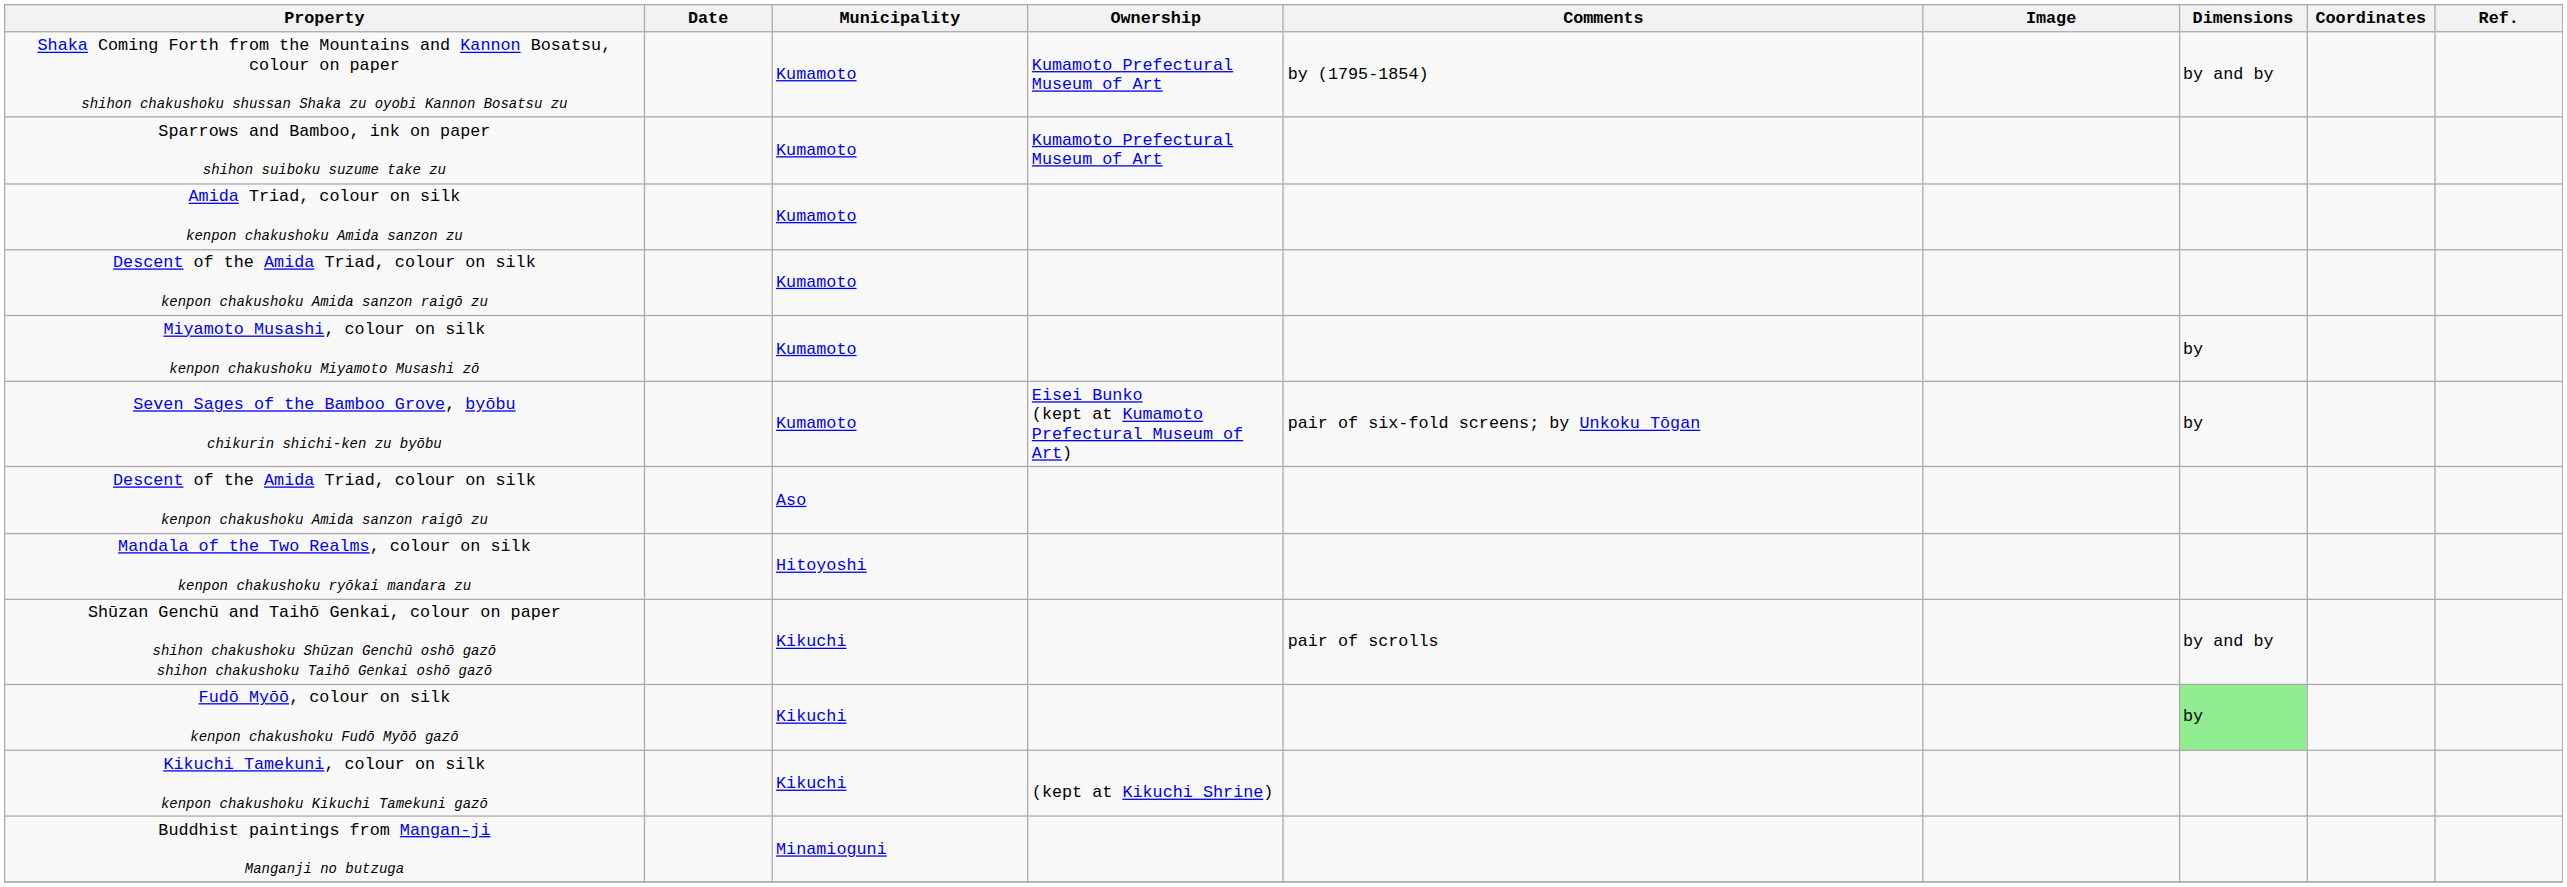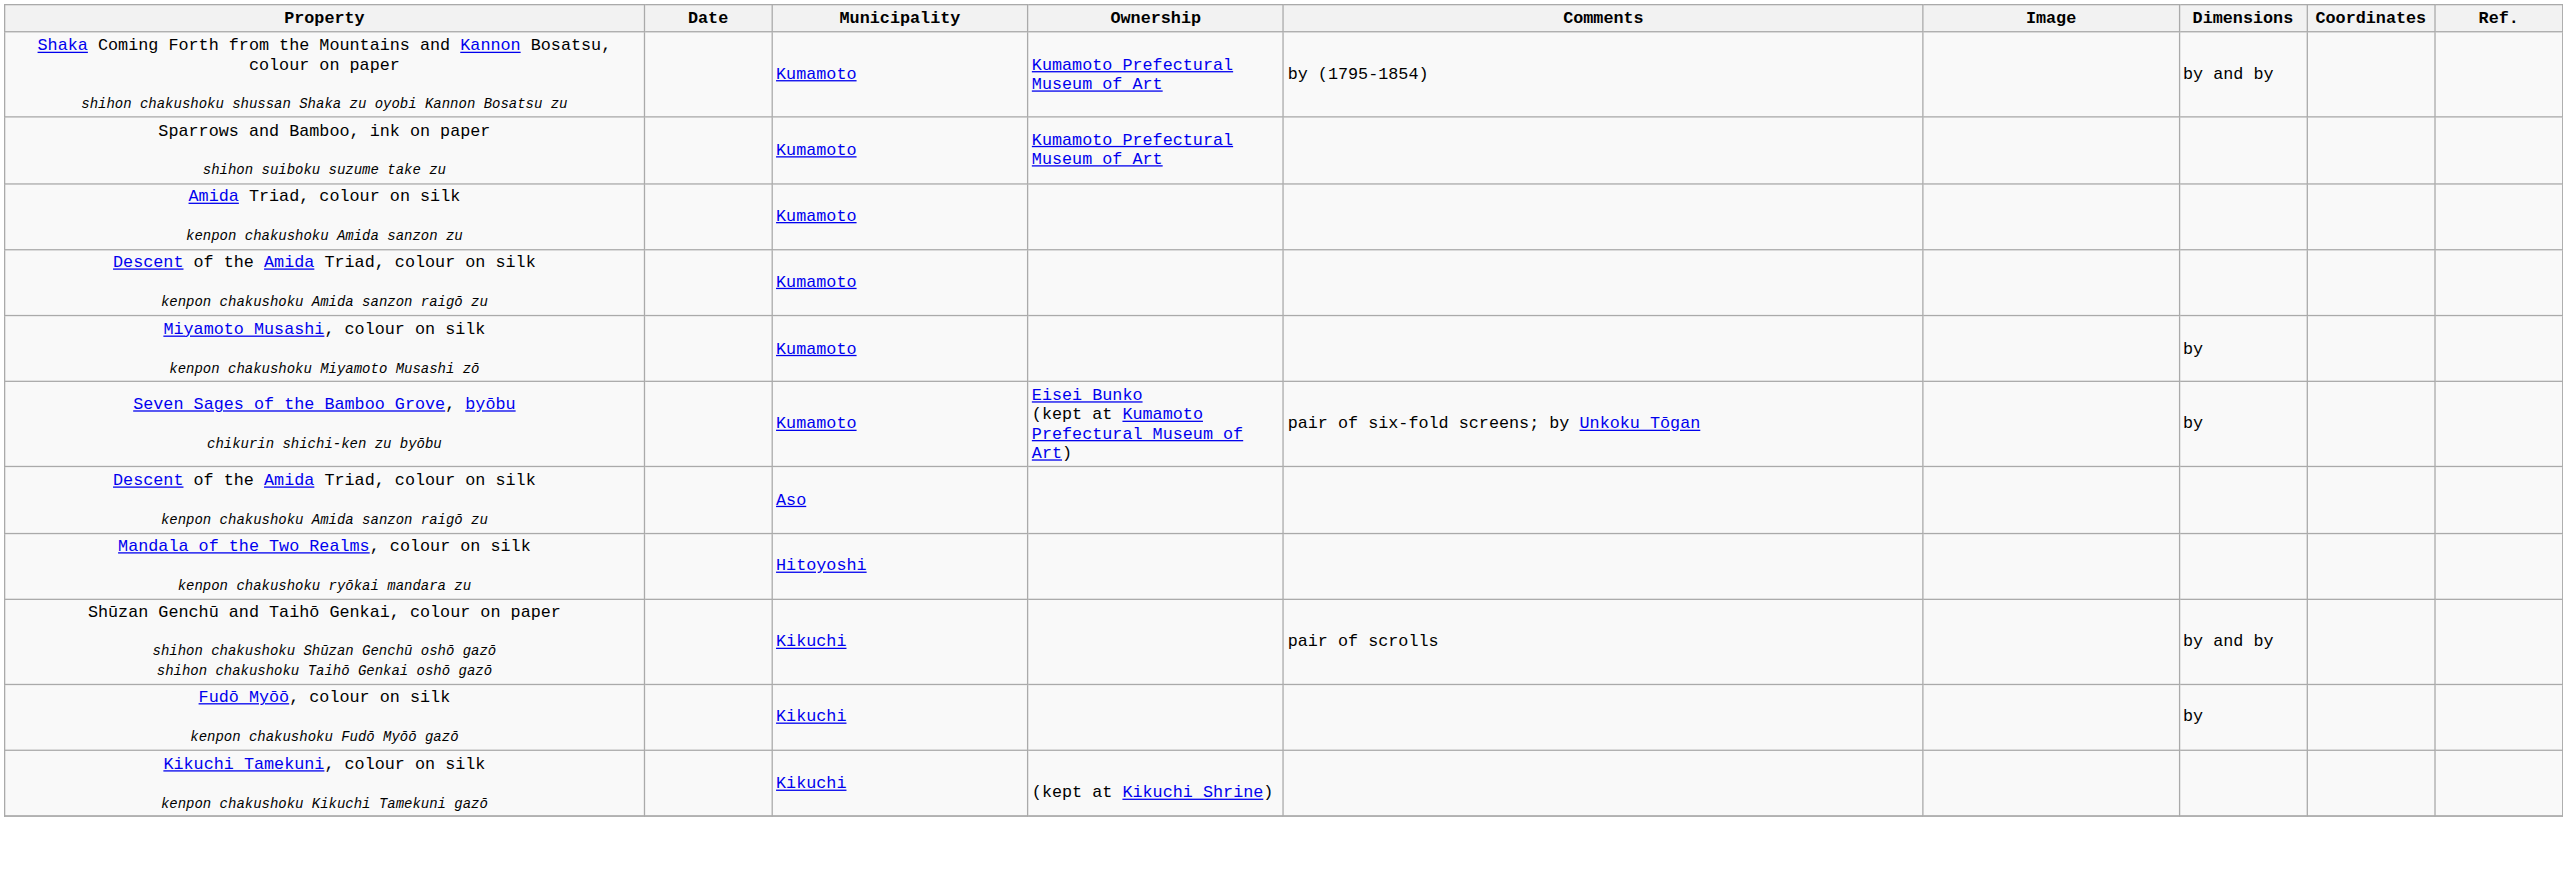 <table class="wikitable sortable"  style="width:100%;">
 <tr>
 <th width="25%" align="left">Property</th>
 <th width="5%" align="left">Date</th>
 <th width="10%" align="left">Municipality</th>
 <th width="10%" align="left">Ownership</th>
 <th width="25%" align="left" class="unsortable">Comments</th>
 <th width="10%" align="left" class="unsortable">Image</th>
 <th width="5%" align="left" class="unsortable">Dimensions</th>
 <th width="5%" align="left" class="unsortable">Coordinates</th>
 <th width="5%" align="left" class="unsortable">Ref.</th>
 </tr>
 <tr>
 <td align="center"><a href='#'>Shaka</a> Coming Forth from the Mountains and <a href='#'>Kannon</a> Bosatsu, colour on paper<br><br><small><em>shihon chakushoku shussan Shaka zu oyobi Kannon Bosatsu zu</em></small></td>
 <td></td>
 <td><a href='#'>Kumamoto</a></td>
 <td><a href='#'>Kumamoto Prefectural Museum of Art</a></td>
 <td>by  (1795-1854)</td>
 <td></td>
 <td> by  and  by </td>
 <td></td>
 <td></td>
 </tr>
 <tr>
 <td align="center">Sparrows and Bamboo, ink on paper<br><br><small><em>shihon suiboku suzume take zu</em></small></td>
 <td></td>
 <td><a href='#'>Kumamoto</a></td>
 <td><a href='#'>Kumamoto Prefectural Museum of Art</a></td>
 <td></td>
 <td></td>
 <td></td>
 <td></td>
 <td></td>
 </tr>
 <tr>
 <td align="center"><a href='#'>Amida</a> Triad, colour on silk<br><br><small><em>kenpon chakushoku Amida sanzon zu</em></small></td>
 <td></td>
 <td><a href='#'>Kumamoto</a></td>
 <td></td>
 <td></td>
 <td></td>
 <td></td>
 <td></td>
 <td></td>
 </tr>
 <tr>
 <td align="center"><a href='#'>Descent</a> of the <a href='#'>Amida</a> Triad, colour on silk<br><br><small><em>kenpon chakushoku Amida sanzon raigō zu</em></small></td>
 <td></td>
 <td><a href='#'>Kumamoto</a></td>
 <td></td>
 <td></td>
 <td></td>
 <td></td>
 <td></td>
 <td></td>
 </tr>
 <tr>
 <td align="center"><a href='#'>Miyamoto Musashi</a>, colour on silk<br><br><small><em>kenpon chakushoku Miyamoto Musashi zō</em></small></td>
 <td></td>
 <td><a href='#'>Kumamoto</a></td>
 <td></td>
 <td></td>
 <td></td>
 <td> by </td>
 <td></td>
 <td></td>
 </tr>
 <tr>
 <td align="center"><a href='#'>Seven Sages of the Bamboo Grove</a>, <a href='#'>byōbu</a><br><br><small><em>chikurin shichi-ken zu byōbu</em></small></td>
 <td></td>
 <td><a href='#'>Kumamoto</a></td>
 <td><a href='#'>Eisei Bunko</a><br>(kept at <a href='#'>Kumamoto Prefectural Museum of Art</a>)</td>
 <td>pair of six-fold screens; by <a href='#'>Unkoku Tōgan</a></td>
 <td></td>
 <td> by </td>
 <td></td>
 <td></td>
 </tr>
 <tr>
 <td align="center"><a href='#'>Descent</a> of the <a href='#'>Amida</a> Triad, colour on silk<br><br><small><em>kenpon chakushoku Amida sanzon raigō zu</em></small></td>
 <td></td>
 <td><a href='#'>Aso</a></td>
 <td></td>
 <td></td>
 <td></td>
 <td></td>
 <td></td>
 <td></td>
 </tr>
 <tr>
 <td align="center"><a href='#'>Mandala of the Two Realms</a>, colour on silk<br><br><small><em>kenpon chakushoku ryōkai mandara zu</em></small></td>
 <td></td>
 <td><a href='#'>Hitoyoshi</a></td>
 <td></td>
 <td></td>
 <td></td>
 <td></td>
 <td></td>
 <td></td>
 </tr>
 <tr>
 <td align="center">Shūzan Genchū and Taihō Genkai, colour on paper<br><br><small><em>shihon chakushoku Shūzan Genchū oshō gazō<br>shihon chakushoku Taihō Genkai oshō gazō</em></small></td>
 <td></td>
 <td><a href='#'>Kikuchi</a></td>
 <td></td>
 <td>pair of scrolls</td>
 <td></td>
 <td> by  and  by </td>
 <td></td>
 <td></td>
 </tr>
 <tr>
 <td align="center"><a href='#'>Fudō Myōō</a>, colour on silk<br><br><small><em>kenpon chakushoku Fudō Myōō gazō</em></small></td>
 <td></td>
 <td><a href='#'>Kikuchi</a></td>
 <td></td>
 <td></td>
 <td></td>
-<td style="background: lightgreen;"> by </td>
+<td> by </td>
 <td></td>
 <td></td>
 </tr>
 <tr>
 <td align="center"><a href='#'>Kikuchi Tamekuni</a>, colour on silk<br><br><small><em>kenpon chakushoku Kikuchi Tamekuni gazō</em></small></td>
 <td></td>
 <td><a href='#'>Kikuchi</a></td>
 <td><br>(kept at <a href='#'>Kikuchi Shrine</a>)</td>
 <td></td>
 <td></td>
 <td></td>
 <td></td>
 <td></td>
 </tr>
 <tr>
-<td align="center">Buddhist paintings from <a href='#'>Mangan-ji</a><br><br><small><em>Manganji no butzuga</em></small></td>
-<td></td>
-<td><a href='#'>Minamioguni</a></td>
-<td></td>
-<td></td>
-<td></td>
-<td></td>
-<td></td>
-<td></td>
-</tr>
-<tr>
 </tr>
 </table>
